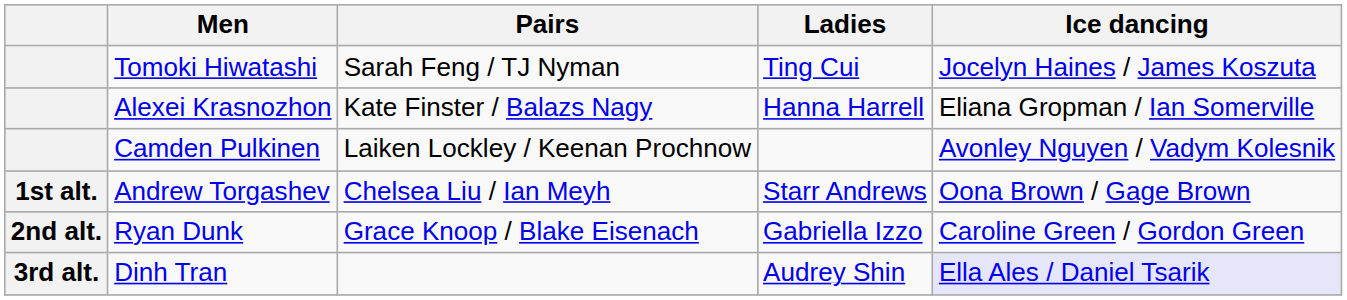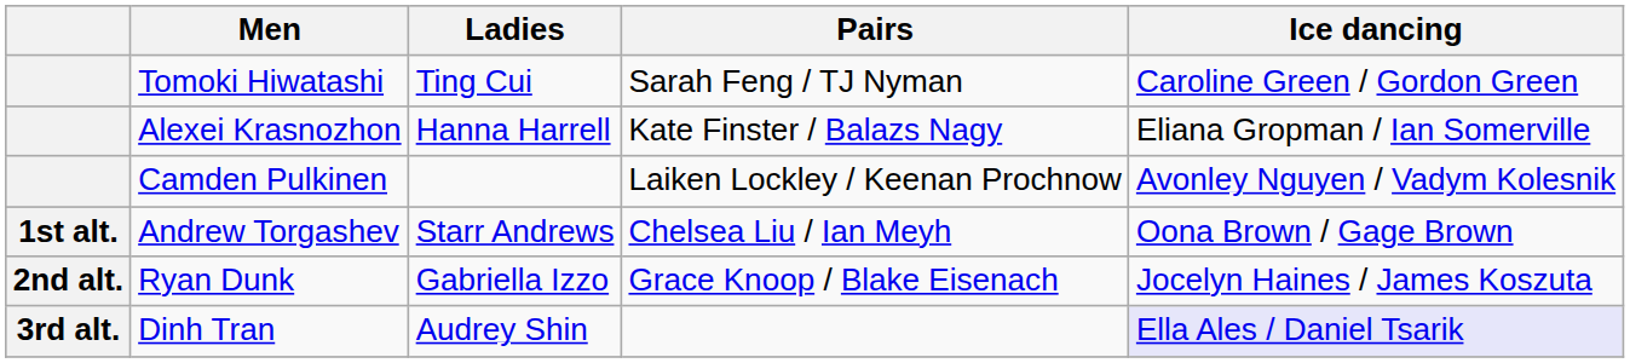 <table class="wikitable">
 <tr>
 <th></th>
 <th>Men</th>
+<th>Ladies</th>
 <th>Pairs</th>
-<th>Ladies</th>
 <th>Ice dancing</th>
 </tr>
 <tr>
 <th></th>
 <td><a href='#'>Tomoki Hiwatashi</a></td>
+<td><a href='#'>Ting Cui</a></td>
 <td>Sarah Feng / TJ Nyman</td>
-<td><a href='#'>Ting Cui</a></td>
-<td><a href='#'>Jocelyn Haines</a> / <a href='#'>James Koszuta</a></td>
+<td><a href='#'>Caroline Green</a> / <a href='#'>Gordon Green</a></td>
 </tr>
 <tr>
 <th></th>
 <td><a href='#'>Alexei Krasnozhon</a></td>
+<td><a href='#'>Hanna Harrell</a></td>
 <td>Kate Finster / <a href='#'>Balazs Nagy</a></td>
-<td><a href='#'>Hanna Harrell</a></td>
 <td>Eliana Gropman / <a href='#'>Ian Somerville</a></td>
 </tr>
 <tr>
 <th></th>
 <td><a href='#'>Camden Pulkinen</a></td>
+<td></td>
 <td>Laiken Lockley / Keenan Prochnow</td>
-<td></td>
 <td><a href='#'>Avonley Nguyen</a> / <a href='#'>Vadym Kolesnik</a></td>
 </tr>
 <tr>
 <th>1st alt.</th>
 <td><a href='#'>Andrew Torgashev</a></td>
+<td><a href='#'>Starr Andrews</a></td>
 <td><a href='#'>Chelsea Liu</a> / <a href='#'>Ian Meyh</a></td>
-<td><a href='#'>Starr Andrews</a></td>
 <td><a href='#'>Oona Brown</a> / <a href='#'>Gage Brown</a></td>
 </tr>
 <tr>
 <th>2nd alt.</th>
 <td><a href='#'>Ryan Dunk</a></td>
+<td><a href='#'>Gabriella Izzo</a></td>
 <td><a href='#'>Grace Knoop</a> / <a href='#'>Blake Eisenach</a></td>
-<td><a href='#'>Gabriella Izzo</a></td>
-<td><a href='#'>Caroline Green</a> / <a href='#'>Gordon Green</a></td>
+<td><a href='#'>Jocelyn Haines</a> / <a href='#'>James Koszuta</a></td>
 </tr>
 <tr>
 <th>3rd alt.</th>
 <td><a href='#'>Dinh Tran</a></td>
+<td><a href='#'>Audrey Shin</a></td>
 <td></td>
-<td><a href='#'>Audrey Shin</a></td>
 <td style="background: lavender;"><a href='#'>Ella Ales / Daniel Tsarik</a></td>
 </tr>
 </table>
